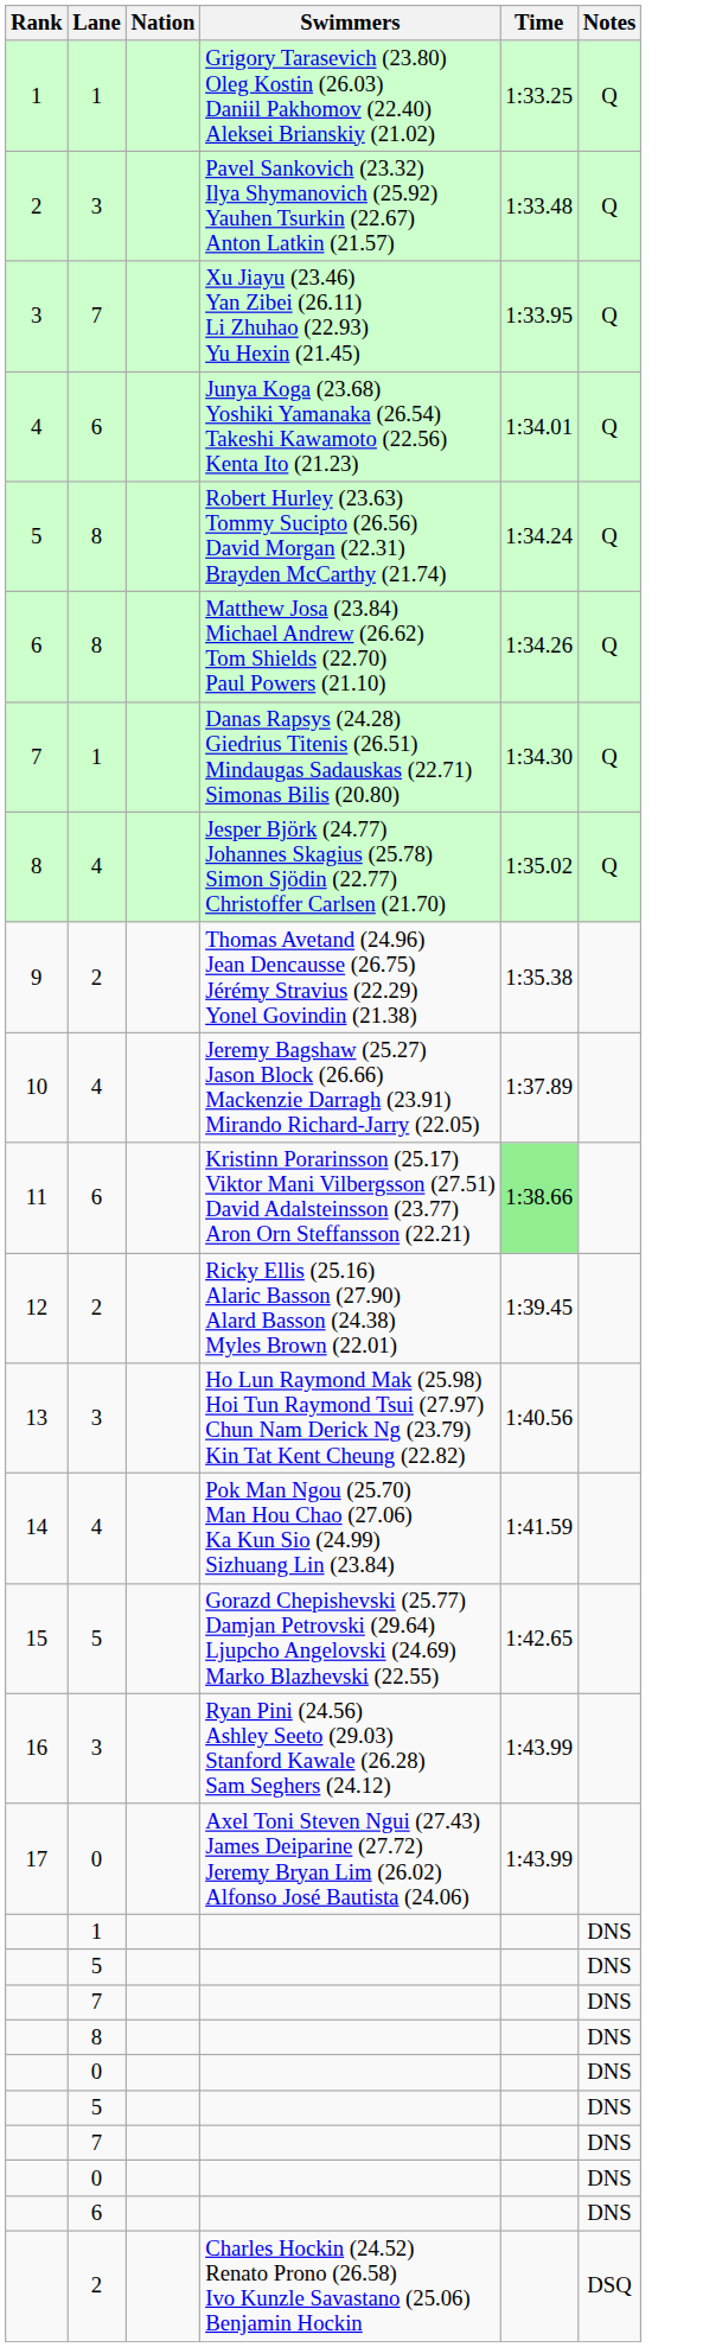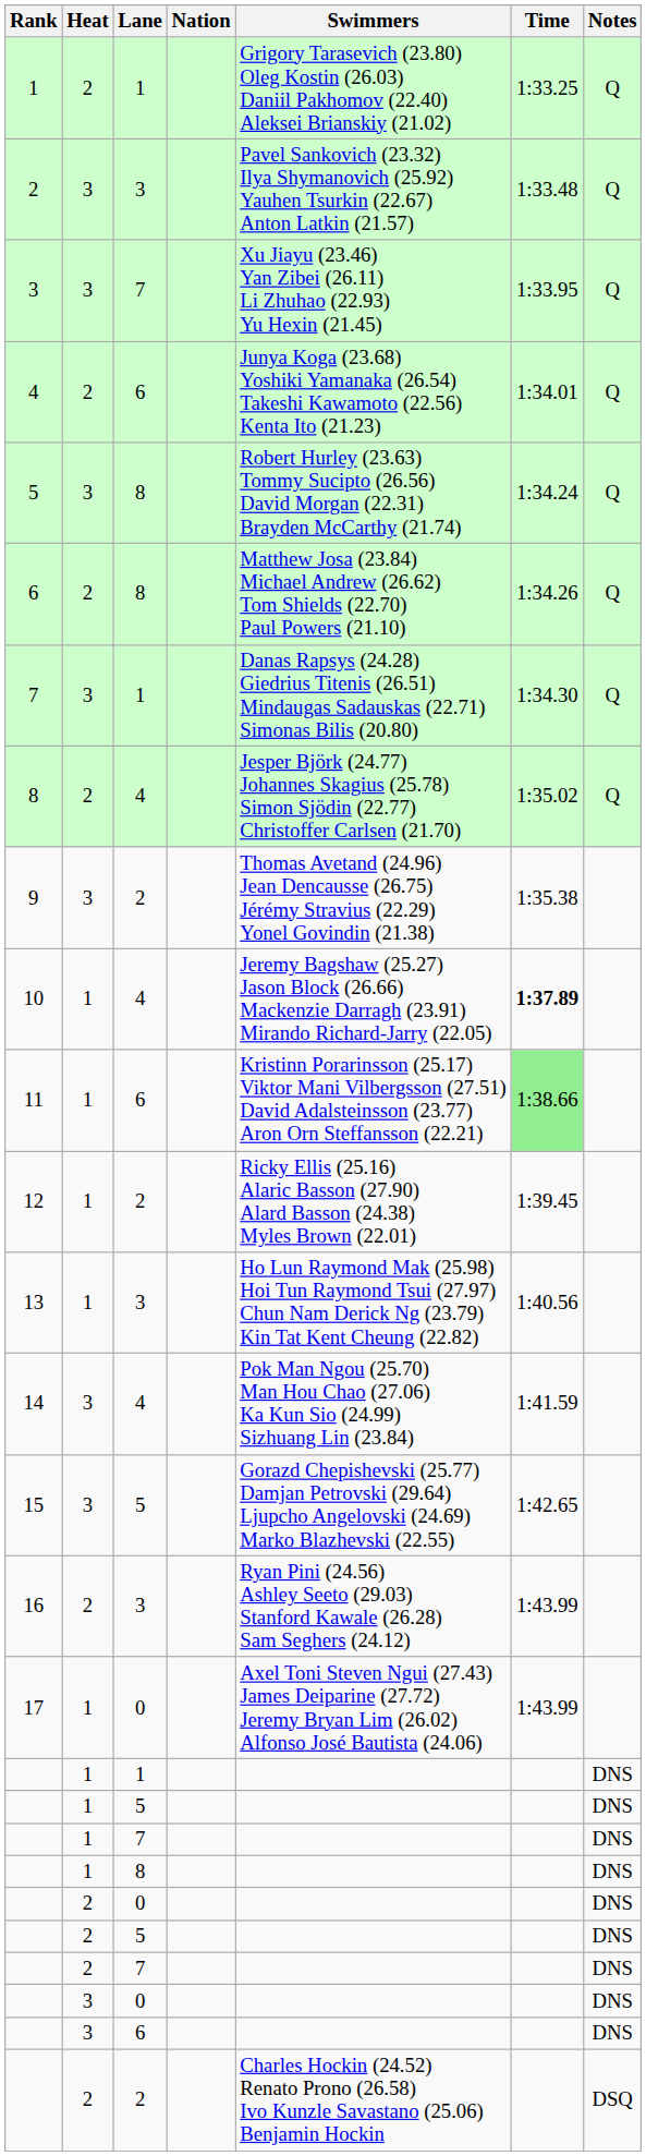 <table class="wikitable sortable" style="text-align:center">
 <tr>
 <th>Rank</th>
+<th>Heat</th>
 <th>Lane</th>
 <th>Nation</th>
 <th>Swimmers</th>
 <th>Time</th>
 <th>Notes</th>
 </tr>
 <tr bgcolor=ccffcc>
 <td>1</td>
+<td>2</td>
 <td>1</td>
 <td align=left></td>
 <td align=left><a href='#'>Grigory Tarasevich</a> (23.80)<br><a href='#'>Oleg Kostin</a> (26.03)<br><a href='#'>Daniil Pakhomov</a> (22.40)<br><a href='#'>Aleksei Brianskiy</a> (21.02)</td>
 <td>1:33.25</td>
 <td>Q</td>
 </tr>
 <tr bgcolor=ccffcc>
 <td>2</td>
 <td>3</td>
+<td>3</td>
 <td align=left></td>
 <td align=left><a href='#'>Pavel Sankovich</a> (23.32)<br><a href='#'>Ilya Shymanovich</a> (25.92)<br><a href='#'>Yauhen Tsurkin</a> (22.67)<br><a href='#'>Anton Latkin</a> (21.57)</td>
 <td>1:33.48</td>
 <td>Q</td>
 </tr>
 <tr bgcolor=ccffcc>
+<td>3</td>
 <td>3</td>
 <td>7</td>
 <td align=left></td>
 <td align=left><a href='#'>Xu Jiayu</a> (23.46)<br><a href='#'>Yan Zibei</a> (26.11)<br><a href='#'>Li Zhuhao</a> (22.93)<br><a href='#'>Yu Hexin</a> (21.45)</td>
 <td>1:33.95</td>
 <td>Q</td>
 </tr>
 <tr bgcolor=ccffcc>
 <td>4</td>
+<td>2</td>
 <td>6</td>
 <td align=left></td>
 <td align=left><a href='#'>Junya Koga</a> (23.68)<br><a href='#'>Yoshiki Yamanaka</a> (26.54)<br><a href='#'>Takeshi Kawamoto</a> (22.56)<br><a href='#'>Kenta Ito</a> (21.23)</td>
 <td>1:34.01</td>
 <td>Q</td>
 </tr>
 <tr bgcolor=ccffcc>
 <td>5</td>
+<td>3</td>
 <td>8</td>
 <td align=left></td>
 <td align=left><a href='#'>Robert Hurley</a> (23.63)<br><a href='#'>Tommy Sucipto</a> (26.56)<br><a href='#'>David Morgan</a> (22.31)<br><a href='#'>Brayden McCarthy</a> (21.74)</td>
 <td>1:34.24</td>
 <td>Q</td>
 </tr>
 <tr bgcolor=ccffcc>
 <td>6</td>
+<td>2</td>
 <td>8</td>
 <td align=left></td>
 <td align=left><a href='#'>Matthew Josa</a> (23.84)<br><a href='#'>Michael Andrew</a> (26.62)<br><a href='#'>Tom Shields</a> (22.70)<br><a href='#'>Paul Powers</a> (21.10)</td>
 <td>1:34.26</td>
 <td>Q</td>
 </tr>
 <tr bgcolor=ccffcc>
 <td>7</td>
+<td>3</td>
 <td>1</td>
 <td align=left></td>
 <td align=left><a href='#'>Danas Rapsys</a> (24.28)<br><a href='#'>Giedrius Titenis</a> (26.51)<br><a href='#'>Mindaugas Sadauskas</a> (22.71)<br><a href='#'>Simonas Bilis</a> (20.80)</td>
 <td>1:34.30</td>
 <td>Q</td>
 </tr>
 <tr bgcolor=ccffcc>
 <td>8</td>
+<td>2</td>
 <td>4</td>
 <td align=left></td>
 <td align=left><a href='#'>Jesper Björk</a> (24.77)<br><a href='#'>Johannes Skagius</a> (25.78)<br><a href='#'>Simon Sjödin</a> (22.77)<br><a href='#'>Christoffer Carlsen</a> (21.70)</td>
 <td>1:35.02</td>
 <td>Q</td>
 </tr>
 <tr>
 <td>9</td>
+<td>3</td>
 <td>2</td>
 <td align=left></td>
 <td align=left><a href='#'>Thomas Avetand</a> (24.96)<br><a href='#'>Jean Dencausse</a> (26.75)<br><a href='#'>Jérémy Stravius</a> (22.29)<br><a href='#'>Yonel Govindin</a> (21.38)</td>
 <td>1:35.38</td>
 <td></td>
 </tr>
 <tr>
 <td>10</td>
+<td>1</td>
 <td>4</td>
 <td align=left></td>
 <td align=left><a href='#'>Jeremy Bagshaw</a> (25.27)<br><a href='#'>Jason Block</a> (26.66)<br><a href='#'>Mackenzie Darragh</a> (23.91)<br><a href='#'>Mirando Richard-Jarry</a> (22.05)</td>
-<td>1:37.89</td>
+<td><strong>1:37.89</strong></td>
 <td></td>
 </tr>
 <tr>
 <td>11</td>
+<td>1</td>
 <td>6</td>
 <td align=left></td>
 <td align=left><a href='#'>Kristinn Porarinsson</a> (25.17)<br><a href='#'>Viktor Mani Vilbergsson</a> (27.51)<br><a href='#'>David Adalsteinsson</a> (23.77)<br><a href='#'>Aron Orn Steffansson</a> (22.21)</td>
 <td style="background: lightgreen;">1:38.66</td>
 <td></td>
 </tr>
 <tr>
 <td>12</td>
+<td>1</td>
 <td>2</td>
 <td align=left></td>
 <td align=left><a href='#'>Ricky Ellis</a> (25.16)<br><a href='#'>Alaric Basson</a> (27.90)<br><a href='#'>Alard Basson</a> (24.38)<br><a href='#'>Myles Brown</a> (22.01)</td>
 <td>1:39.45</td>
 <td></td>
 </tr>
 <tr>
 <td>13</td>
+<td>1</td>
 <td>3</td>
 <td align=left></td>
 <td align=left><a href='#'>Ho Lun Raymond Mak</a> (25.98)<br><a href='#'>Hoi Tun Raymond Tsui</a> (27.97)<br><a href='#'>Chun Nam Derick Ng</a> (23.79)<br><a href='#'>Kin Tat Kent Cheung</a> (22.82)</td>
 <td>1:40.56</td>
 <td></td>
 </tr>
 <tr>
 <td>14</td>
+<td>3</td>
 <td>4</td>
 <td align=left></td>
 <td align=left><a href='#'>Pok Man Ngou</a> (25.70)<br><a href='#'>Man Hou Chao</a> (27.06)<br><a href='#'>Ka Kun Sio</a> (24.99)<br><a href='#'>Sizhuang Lin</a> (23.84)</td>
 <td>1:41.59</td>
 <td></td>
 </tr>
 <tr>
 <td>15</td>
+<td>3</td>
 <td>5</td>
 <td align=left></td>
 <td align=left><a href='#'>Gorazd Chepishevski</a> (25.77)<br><a href='#'>Damjan Petrovski</a> (29.64)<br><a href='#'>Ljupcho Angelovski</a> (24.69)<br><a href='#'>Marko Blazhevski</a> (22.55)</td>
 <td>1:42.65</td>
 <td></td>
 </tr>
 <tr>
 <td>16</td>
+<td>2</td>
 <td>3</td>
 <td align=left></td>
 <td align=left><a href='#'>Ryan Pini</a> (24.56)<br><a href='#'>Ashley Seeto</a> (29.03)<br><a href='#'>Stanford Kawale</a> (26.28)<br><a href='#'>Sam Seghers</a> (24.12)</td>
 <td>1:43.99</td>
 <td></td>
 </tr>
 <tr>
 <td>17</td>
+<td>1</td>
 <td>0</td>
 <td align=left></td>
 <td align=left><a href='#'>Axel Toni Steven Ngui</a> (27.43)<br><a href='#'>James Deiparine</a> (27.72)<br><a href='#'>Jeremy Bryan Lim</a> (26.02)<br><a href='#'>Alfonso José Bautista</a> (24.06)</td>
 <td>1:43.99</td>
 <td></td>
 </tr>
 <tr>
 <td></td>
 <td>1</td>
+<td>1</td>
 <td align=left></td>
 <td></td>
 <td></td>
 <td>DNS</td>
 </tr>
 <tr>
 <td></td>
+<td>1</td>
 <td>5</td>
 <td align=left></td>
 <td></td>
 <td></td>
 <td>DNS</td>
 </tr>
 <tr>
 <td></td>
+<td>1</td>
 <td>7</td>
 <td align=left></td>
 <td></td>
 <td></td>
 <td>DNS</td>
 </tr>
 <tr>
 <td></td>
+<td>1</td>
 <td>8</td>
 <td align=left></td>
 <td></td>
 <td></td>
 <td>DNS</td>
 </tr>
 <tr>
 <td></td>
+<td>2</td>
 <td>0</td>
 <td align=left></td>
 <td></td>
 <td></td>
 <td>DNS</td>
 </tr>
 <tr>
 <td></td>
+<td>2</td>
 <td>5</td>
 <td align=left></td>
 <td></td>
 <td></td>
 <td>DNS</td>
 </tr>
 <tr>
 <td></td>
+<td>2</td>
 <td>7</td>
 <td align=left></td>
 <td></td>
 <td></td>
 <td>DNS</td>
 </tr>
 <tr>
 <td></td>
+<td>3</td>
 <td>0</td>
 <td align=left></td>
 <td></td>
 <td></td>
 <td>DNS</td>
 </tr>
 <tr>
 <td></td>
+<td>3</td>
 <td>6</td>
 <td align=left></td>
 <td></td>
 <td></td>
 <td>DNS</td>
 </tr>
 <tr>
 <td></td>
 <td>2</td>
+<td>2</td>
 <td align=left></td>
 <td align=left><a href='#'>Charles Hockin</a> (24.52)<br>Renato Prono (26.58)<br><a href='#'>Ivo Kunzle Savastano</a> (25.06)<br><a href='#'>Benjamin Hockin</a></td>
 <td></td>
 <td>DSQ</td>
 </tr>
 </table>
